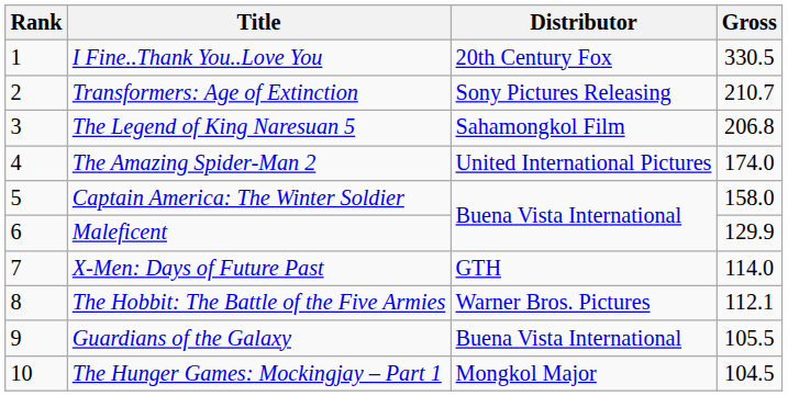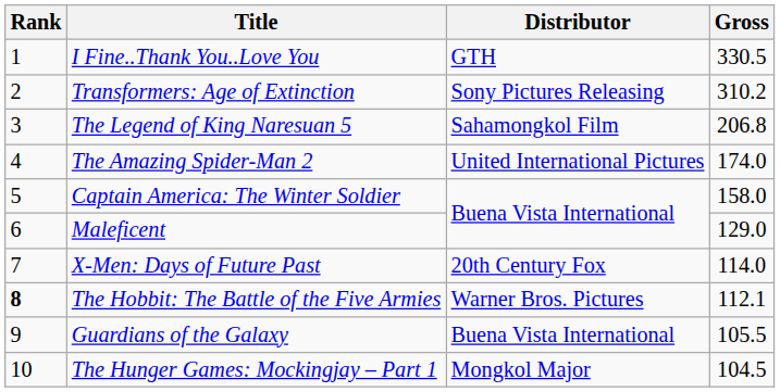 <table class="wikitable sortable" style="margin:auto; margin:auto;">
 <tr>
 <th>Rank</th>
 <th>Title</th>
 <th>Distributor</th>
 <th>Gross<br></th>
 </tr>
 <tr>
 <td>1</td>
 <td><em><a href='#'>I Fine..Thank You..Love You</a></em></td>
-<td><a href='#'>20th Century Fox</a></td>
+<td><a href='#'>GTH</a></td>
 <td style="text-align:center;">330.5</td>
 </tr>
 <tr>
 <td>2</td>
 <td><em><a href='#'>Transformers: Age of Extinction</a></em></td>
 <td><a href='#'>Sony Pictures Releasing</a></td>
-<td style="text-align:center;">210.7</td>
+<td style="text-align:center;">310.2</td>
 </tr>
 <tr>
 <td>3</td>
 <td><em><a href='#'>The Legend of King Naresuan 5</a></em></td>
 <td><a href='#'>Sahamongkol Film</a></td>
 <td style="text-align:center;">206.8</td>
 </tr>
 <tr>
 <td>4</td>
 <td><em><a href='#'>The Amazing Spider-Man 2</a></em></td>
 <td><a href='#'>United International Pictures</a></td>
 <td style="text-align:center;">174.0</td>
 </tr>
 <tr>
 <td>5</td>
 <td><em><a href='#'>Captain America: The Winter Soldier</a></em></td>
 <td rowspan=2><a href='#'>Buena Vista International</a></td>
 <td style="text-align:center;">158.0</td>
 </tr>
 <tr>
 <td>6</td>
 <td><em><a href='#'>Maleficent</a></em></td>
-<td style="text-align:center;">129.9</td>
+<td style="text-align:center;">129.0</td>
 </tr>
 <tr>
 <td>7</td>
 <td><em><a href='#'>X-Men: Days of Future Past</a></em></td>
-<td><a href='#'>GTH</a></td>
+<td><a href='#'>20th Century Fox</a></td>
 <td style="text-align:center;">114.0</td>
 </tr>
 <tr>
-<td>8</td>
+<td><strong>8</strong></td>
 <td><em><a href='#'>The Hobbit: The Battle of the Five Armies</a></em></td>
 <td><a href='#'>Warner Bros. Pictures</a></td>
 <td style="text-align:center;">112.1</td>
 </tr>
 <tr>
 <td>9</td>
 <td><em><a href='#'>Guardians of the Galaxy</a></em></td>
 <td><a href='#'>Buena Vista International</a></td>
 <td style="text-align:center;">105.5</td>
 </tr>
 <tr>
 <td>10</td>
 <td><em><a href='#'>The Hunger Games: Mockingjay – Part 1</a></em></td>
 <td><a href='#'>Mongkol Major</a></td>
 <td style="text-align:center;">104.5</td>
 </tr>
 </table>
